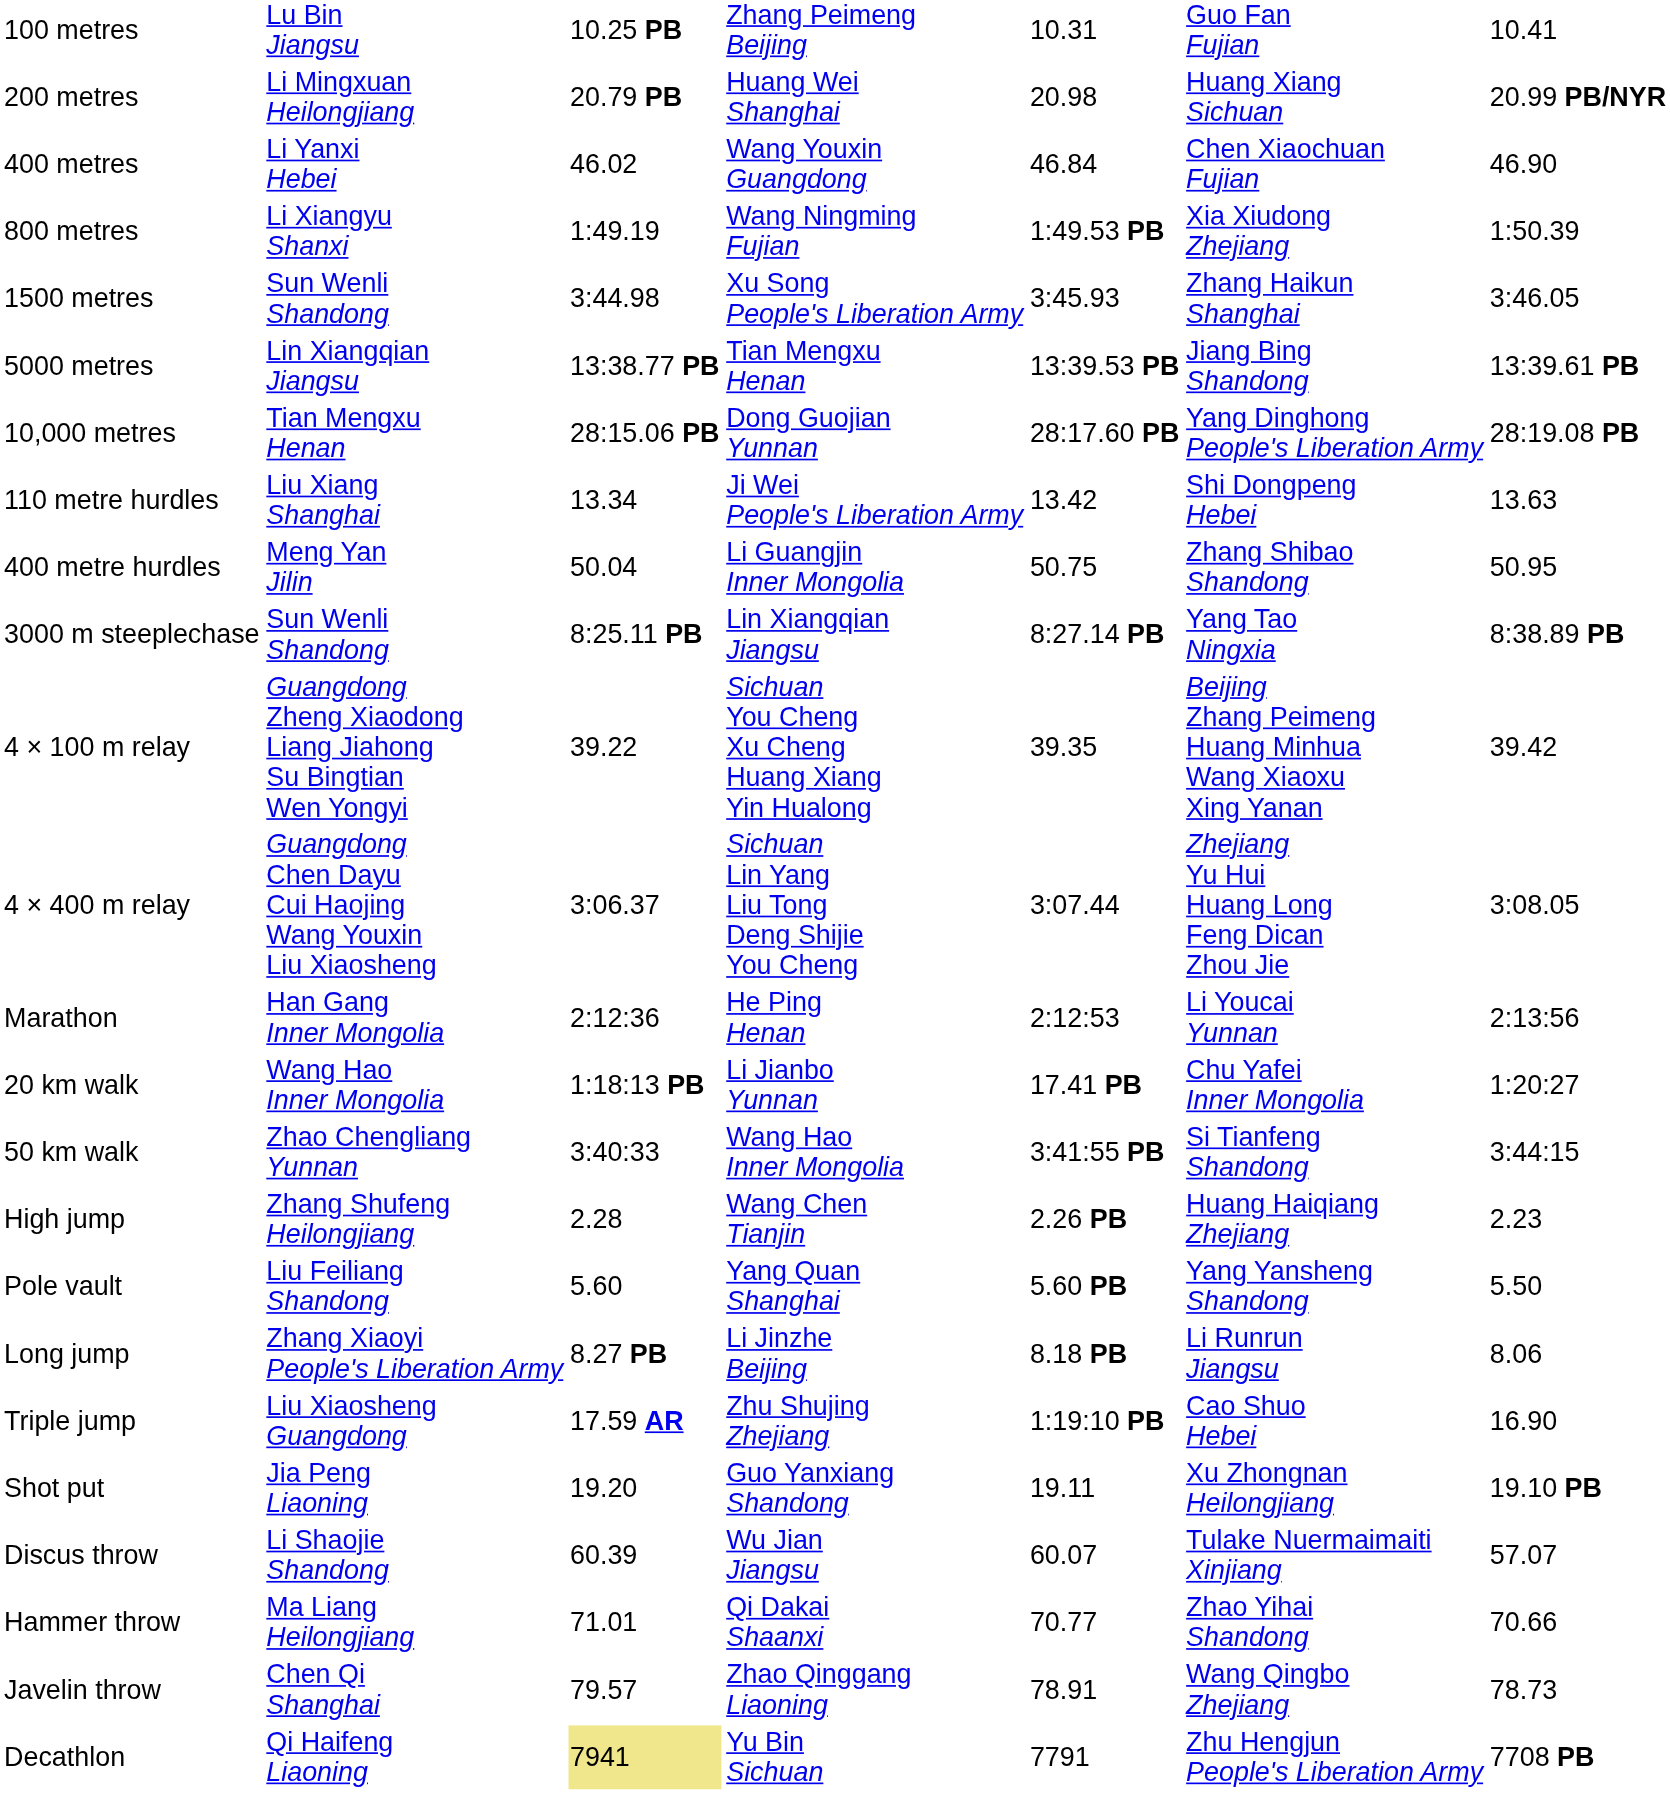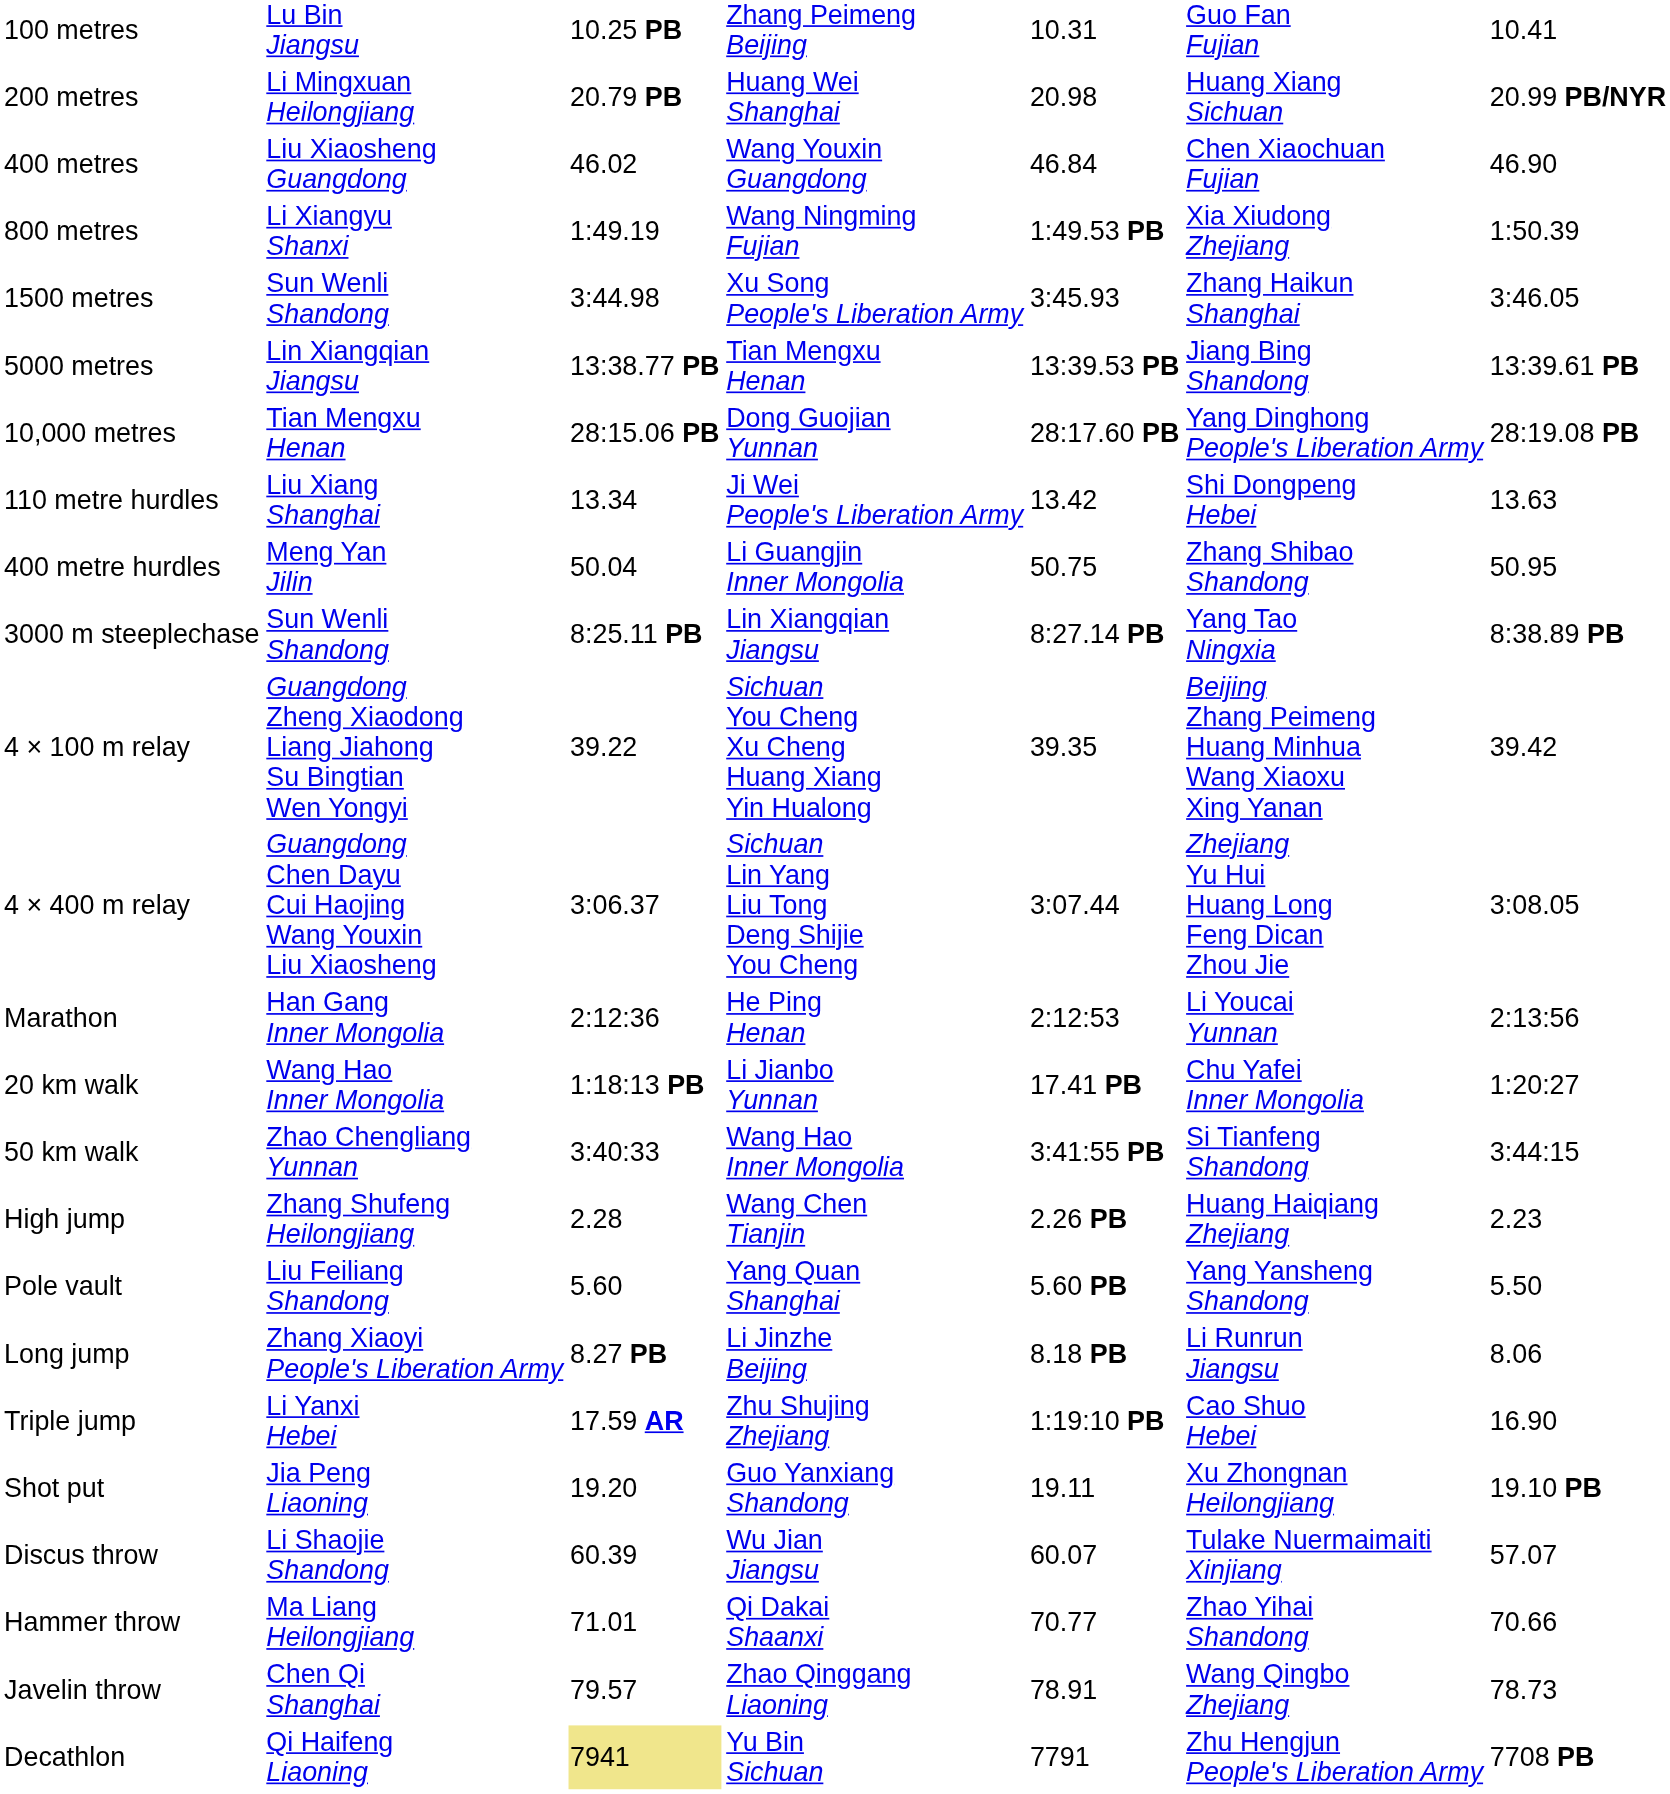 <table>
 <tr>
 <td>100 metres</td>
 <td><a href='#'>Lu Bin</a><br><em><a href='#'>Jiangsu</a></em></td>
 <td>10.25 <strong>PB</strong></td>
 <td><a href='#'>Zhang Peimeng</a><br><em><a href='#'>Beijing</a></em></td>
 <td>10.31</td>
 <td><a href='#'>Guo Fan</a><br><em><a href='#'>Fujian</a></em></td>
 <td>10.41</td>
 </tr>
 <tr>
 <td>200 metres</td>
 <td><a href='#'>Li Mingxuan</a><br><em><a href='#'>Heilongjiang</a></em></td>
 <td>20.79 <strong>PB</strong></td>
 <td><a href='#'>Huang Wei</a><br><em><a href='#'>Shanghai</a></em></td>
 <td>20.98</td>
 <td><a href='#'>Huang Xiang</a><br><em><a href='#'>Sichuan</a></em></td>
 <td>20.99 <strong>PB/NYR</strong></td>
 </tr>
 <tr>
 <td>400 metres</td>
-<td><a href='#'>Li Yanxi</a><br><em><a href='#'>Hebei</a></em></td>
+<td><a href='#'>Liu Xiaosheng</a><br><em><a href='#'>Guangdong</a></em></td>
 <td>46.02</td>
 <td><a href='#'>Wang Youxin</a><br><em><a href='#'>Guangdong</a></em></td>
 <td>46.84</td>
 <td><a href='#'>Chen Xiaochuan</a><br><em><a href='#'>Fujian</a></em></td>
 <td>46.90</td>
 </tr>
 <tr>
 <td>800 metres</td>
 <td><a href='#'>Li Xiangyu</a><br><em><a href='#'>Shanxi</a></em></td>
 <td>1:49.19</td>
 <td><a href='#'>Wang Ningming</a><br><em><a href='#'>Fujian</a></em></td>
 <td>1:49.53 <strong>PB</strong></td>
 <td><a href='#'>Xia Xiudong</a><br><em><a href='#'>Zhejiang</a></em></td>
 <td>1:50.39</td>
 </tr>
 <tr>
 <td>1500 metres</td>
 <td><a href='#'>Sun Wenli</a><br><em><a href='#'>Shandong</a></em></td>
 <td>3:44.98</td>
 <td><a href='#'>Xu Song</a><br><em><a href='#'>People's Liberation Army</a></em></td>
 <td>3:45.93</td>
 <td><a href='#'>Zhang Haikun</a><br><em><a href='#'>Shanghai</a></em></td>
 <td>3:46.05</td>
 </tr>
 <tr>
 <td>5000 metres</td>
 <td><a href='#'>Lin Xiangqian</a><br><em><a href='#'>Jiangsu</a></em></td>
 <td>13:38.77 <strong>PB</strong></td>
 <td><a href='#'>Tian Mengxu</a><br><em><a href='#'>Henan</a></em></td>
 <td>13:39.53 <strong>PB</strong></td>
 <td><a href='#'>Jiang Bing</a><br><em><a href='#'>Shandong</a></em></td>
 <td>13:39.61 <strong>PB</strong></td>
 </tr>
 <tr>
 <td>10,000 metres</td>
 <td><a href='#'>Tian Mengxu</a><br><em><a href='#'>Henan</a></em></td>
 <td>28:15.06 <strong>PB</strong></td>
 <td><a href='#'>Dong Guojian</a><br><em><a href='#'>Yunnan</a></em></td>
 <td>28:17.60 <strong>PB</strong></td>
 <td><a href='#'>Yang Dinghong</a><br><em><a href='#'>People's Liberation Army</a></em></td>
 <td>28:19.08 <strong>PB</strong></td>
 </tr>
 <tr>
 <td>110 metre hurdles</td>
 <td><a href='#'>Liu Xiang</a><br><em><a href='#'>Shanghai</a></em></td>
 <td>13.34</td>
 <td><a href='#'>Ji Wei</a><br><em><a href='#'>People's Liberation Army</a></em></td>
 <td>13.42</td>
 <td><a href='#'>Shi Dongpeng</a><br><em><a href='#'>Hebei</a></em></td>
 <td>13.63</td>
 </tr>
 <tr>
 <td>400 metre hurdles</td>
 <td><a href='#'>Meng Yan</a><br><em><a href='#'>Jilin</a></em></td>
 <td>50.04</td>
 <td><a href='#'>Li Guangjin</a><br><em><a href='#'>Inner Mongolia</a></em></td>
 <td>50.75</td>
 <td><a href='#'>Zhang Shibao</a><br><em><a href='#'>Shandong</a></em></td>
 <td>50.95</td>
 </tr>
 <tr>
 <td>3000 m steeplechase</td>
 <td><a href='#'>Sun Wenli</a><br><em><a href='#'>Shandong</a></em></td>
 <td>8:25.11 <strong>PB</strong></td>
 <td><a href='#'>Lin Xiangqian</a><br><em><a href='#'>Jiangsu</a></em></td>
 <td>8:27.14 <strong>PB</strong></td>
 <td><a href='#'>Yang Tao</a><br><em><a href='#'>Ningxia</a></em></td>
 <td>8:38.89 <strong>PB</strong></td>
 </tr>
 <tr>
 <td>4 × 100 m relay</td>
 <td><em><a href='#'>Guangdong</a></em><br><a href='#'>Zheng Xiaodong</a><br><a href='#'>Liang Jiahong</a><br><a href='#'>Su Bingtian</a><br><a href='#'>Wen Yongyi</a></td>
 <td>39.22</td>
 <td><em><a href='#'>Sichuan</a></em><br><a href='#'>You Cheng</a><br><a href='#'>Xu Cheng</a><br><a href='#'>Huang Xiang</a><br><a href='#'>Yin Hualong</a></td>
 <td>39.35</td>
 <td><em><a href='#'>Beijing</a></em><br><a href='#'>Zhang Peimeng</a><br><a href='#'>Huang Minhua</a><br><a href='#'>Wang Xiaoxu</a><br><a href='#'>Xing Yanan</a></td>
 <td>39.42</td>
 </tr>
 <tr>
 <td>4 × 400 m relay</td>
 <td><em><a href='#'>Guangdong</a></em><br><a href='#'>Chen Dayu</a><br><a href='#'>Cui Haojing</a><br><a href='#'>Wang Youxin</a><br><a href='#'>Liu Xiaosheng</a></td>
 <td>3:06.37</td>
 <td><em><a href='#'>Sichuan</a></em><br><a href='#'>Lin Yang</a><br><a href='#'>Liu Tong</a><br><a href='#'>Deng Shijie</a><br><a href='#'>You Cheng</a></td>
 <td>3:07.44</td>
 <td><em><a href='#'>Zhejiang</a></em><br><a href='#'>Yu Hui</a><br><a href='#'>Huang Long</a><br><a href='#'>Feng Dican</a><br><a href='#'>Zhou Jie</a></td>
 <td>3:08.05</td>
 </tr>
 <tr>
 <td>Marathon</td>
 <td><a href='#'>Han Gang</a><br><em><a href='#'>Inner Mongolia</a></em></td>
 <td>2:12:36</td>
 <td><a href='#'>He Ping</a><br><em><a href='#'>Henan</a></em></td>
 <td>2:12:53</td>
 <td><a href='#'>Li Youcai</a><br><em><a href='#'>Yunnan</a></em></td>
 <td>2:13:56</td>
 </tr>
 <tr>
 <td>20 km walk</td>
 <td><a href='#'>Wang Hao</a><br><em><a href='#'>Inner Mongolia</a></em></td>
 <td>1:18:13 <strong>PB</strong></td>
 <td><a href='#'>Li Jianbo</a><br><em><a href='#'>Yunnan</a></em></td>
 <td>17.41 <strong>PB</strong></td>
 <td><a href='#'>Chu Yafei</a><br><em><a href='#'>Inner Mongolia</a></em></td>
 <td>1:20:27</td>
 </tr>
 <tr>
 <td>50 km walk</td>
 <td><a href='#'>Zhao Chengliang</a><br><em><a href='#'>Yunnan</a></em></td>
 <td>3:40:33</td>
 <td><a href='#'>Wang Hao</a><br><em><a href='#'>Inner Mongolia</a></em></td>
 <td>3:41:55 <strong>PB</strong></td>
 <td><a href='#'>Si Tianfeng</a><br><em><a href='#'>Shandong</a></em></td>
 <td>3:44:15</td>
 </tr>
 <tr>
 <td>High jump</td>
 <td><a href='#'>Zhang Shufeng</a><br><em><a href='#'>Heilongjiang</a></em></td>
 <td>2.28</td>
 <td><a href='#'>Wang Chen</a><br><em><a href='#'>Tianjin</a></em></td>
 <td>2.26 <strong>PB</strong></td>
 <td><a href='#'>Huang Haiqiang</a><br><em><a href='#'>Zhejiang</a></em></td>
 <td>2.23</td>
 </tr>
 <tr>
 <td>Pole vault</td>
 <td><a href='#'>Liu Feiliang</a><br><em><a href='#'>Shandong</a></em></td>
 <td>5.60</td>
 <td><a href='#'>Yang Quan</a><br><em><a href='#'>Shanghai</a></em></td>
 <td>5.60 <strong>PB</strong></td>
 <td><a href='#'>Yang Yansheng</a><br><em><a href='#'>Shandong</a></em></td>
 <td>5.50</td>
 </tr>
 <tr>
 <td>Long jump</td>
 <td><a href='#'>Zhang Xiaoyi</a><br><em><a href='#'>People's Liberation Army</a></em></td>
 <td>8.27 <strong>PB</strong></td>
 <td><a href='#'>Li Jinzhe</a><br><em><a href='#'>Beijing</a></em></td>
 <td>8.18 <strong>PB</strong></td>
 <td><a href='#'>Li Runrun</a><br><em><a href='#'>Jiangsu</a></em></td>
 <td>8.06</td>
 </tr>
 <tr>
 <td>Triple jump</td>
-<td><a href='#'>Liu Xiaosheng</a><br><em><a href='#'>Guangdong</a></em></td>
+<td><a href='#'>Li Yanxi</a><br><em><a href='#'>Hebei</a></em></td>
 <td>17.59 <strong><a href='#'>AR</a></strong></td>
 <td><a href='#'>Zhu Shujing</a><br><em><a href='#'>Zhejiang</a></em></td>
 <td>1:19:10 <strong>PB</strong></td>
 <td><a href='#'>Cao Shuo</a><br><em><a href='#'>Hebei</a></em></td>
 <td>16.90</td>
 </tr>
 <tr>
 <td>Shot put</td>
 <td><a href='#'>Jia Peng</a><br><em><a href='#'>Liaoning</a></em></td>
 <td>19.20</td>
 <td><a href='#'>Guo Yanxiang</a><br><em><a href='#'>Shandong</a></em></td>
 <td>19.11</td>
 <td><a href='#'>Xu Zhongnan</a><br><em><a href='#'>Heilongjiang</a></em></td>
 <td>19.10 <strong>PB</strong></td>
 </tr>
 <tr>
 <td>Discus throw</td>
 <td><a href='#'>Li Shaojie</a><br><em><a href='#'>Shandong</a></em></td>
 <td>60.39</td>
 <td><a href='#'>Wu Jian</a><br><em><a href='#'>Jiangsu</a></em></td>
 <td>60.07</td>
 <td><a href='#'>Tulake Nuermaimaiti</a><br><em><a href='#'>Xinjiang</a></em></td>
 <td>57.07</td>
 </tr>
 <tr>
 <td>Hammer throw</td>
 <td><a href='#'>Ma Liang</a><br><em><a href='#'>Heilongjiang</a></em></td>
 <td>71.01</td>
 <td><a href='#'>Qi Dakai</a><br><em><a href='#'>Shaanxi</a></em></td>
 <td>70.77</td>
 <td><a href='#'>Zhao Yihai</a><br><em><a href='#'>Shandong</a></em></td>
 <td>70.66</td>
 </tr>
 <tr>
 <td>Javelin throw</td>
 <td><a href='#'>Chen Qi</a><br><em><a href='#'>Shanghai</a></em></td>
 <td>79.57</td>
 <td><a href='#'>Zhao Qinggang</a><br><em><a href='#'>Liaoning</a></em></td>
 <td>78.91</td>
 <td><a href='#'>Wang Qingbo</a><br><em><a href='#'>Zhejiang</a></em></td>
 <td>78.73</td>
 </tr>
 <tr>
 <td>Decathlon</td>
 <td><a href='#'>Qi Haifeng</a><br><em><a href='#'>Liaoning</a></em></td>
 <td style="background: khaki;">7941</td>
 <td><a href='#'>Yu Bin</a><br><em><a href='#'>Sichuan</a></em></td>
 <td>7791</td>
 <td><a href='#'>Zhu Hengjun</a><br><em><a href='#'>People's Liberation Army</a></em></td>
 <td>7708 <strong>PB</strong></td>
 </tr>
 </table>
